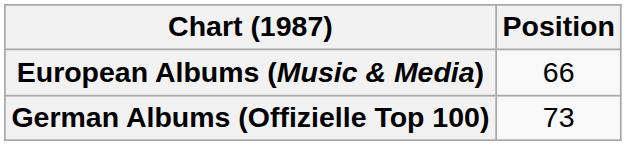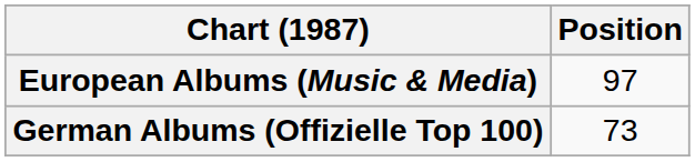 <table class="wikitable plainrowheaders" style="text-align:center">
 <tr>
 <th scope="col">Chart (1987)</th>
 <th scope="col">Position</th>
 </tr>
 <tr>
 <th scope="row">European Albums (<em>Music & Media</em>)</th>
-<td>66</td>
+<td>97</td>
 </tr>
 <tr>
 <th scope="row">German Albums (Offizielle Top 100)</th>
 <td>73</td>
 </tr>
 </table>
